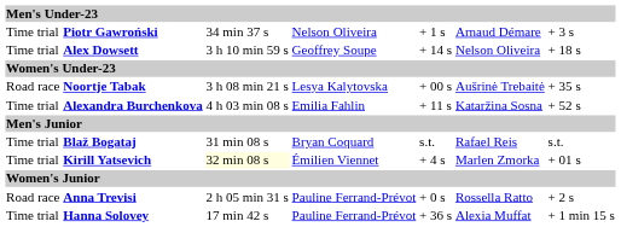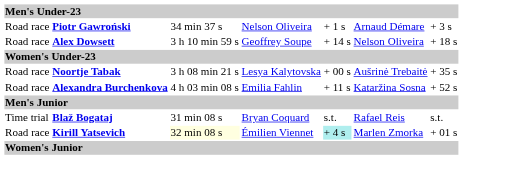 <table>
 <tr bgcolor="#cccccc">
 <td colspan=7><strong>Men's Under-23</strong></td>
 </tr>
 <tr>
-<td>Time trial</td>
+<td>Road race</td>
 <td><strong><a href='#'>Piotr Gawroński</a></strong> <br><small></small></td>
 <td>34 min 37 s</td>
 <td><a href='#'>Nelson Oliveira</a><br><small></small></td>
 <td>+ 1 s</td>
 <td><a href='#'>Arnaud Démare</a><br><small></small></td>
 <td>+ 3 s</td>
 </tr>
 <tr>
-<td>Time trial</td>
+<td>Road race</td>
 <td><strong><a href='#'>Alex Dowsett</a></strong> <br><small></small></td>
 <td>3 h 10 min 59 s</td>
 <td><a href='#'>Geoffrey Soupe</a><br><small></small></td>
 <td>+ 14 s</td>
 <td><a href='#'>Nelson Oliveira</a><br><small></small></td>
 <td>+ 18 s</td>
 </tr>
 <tr bgcolor="#cccccc">
 <td colspan=7><strong>Women's Under-23</strong></td>
 </tr>
 <tr>
 <td>Road race</td>
 <td><strong><a href='#'>Noortje Tabak</a></strong> <br><small></small></td>
 <td>3 h 08 min 21 s</td>
 <td><a href='#'>Lesya Kalytovska</a> <br><small></small></td>
 <td>+ 00 s</td>
 <td><a href='#'>Aušrinė Trebaitė</a> <br><small></small></td>
 <td>+ 35 s</td>
 </tr>
 <tr>
-<td>Time trial<br></td>
+<td>Road race</td>
 <td><strong><a href='#'>Alexandra Burchenkova</a></strong> <br><small></small></td>
 <td>4 h 03 min 08 s</td>
 <td><a href='#'>Emilia Fahlin</a> <br><small></small></td>
 <td>+ 11 s</td>
 <td><a href='#'>Kataržina Sosna</a> <br><small></small></td>
 <td>+ 52 s</td>
 </tr>
 <tr bgcolor="#cccccc">
 <td colspan=7><strong>Men's Junior</strong></td>
 </tr>
 <tr>
 <td>Time trial</td>
 <td><strong><a href='#'>Blaž Bogataj</a></strong> <br><small></small></td>
 <td>31 min 08 s</td>
 <td><a href='#'>Bryan Coquard</a><br><small></small></td>
 <td>s.t.</td>
 <td><a href='#'>Rafael Reis</a><br><small></small></td>
 <td>s.t.</td>
 </tr>
 <tr>
-<td>Time trial</td>
+<td>Road race</td>
 <td><strong><a href='#'>Kirill Yatsevich</a></strong> <br><small></small></td>
 <td style="background: lightyellow;">32 min 08 s</td>
 <td><a href='#'>Émilien Viennet</a><br><small></small></td>
-<td>+ 4 s</td>
+<td style="background: paleturquoise;">+ 4 s</td>
 <td><a href='#'>Marlen Zmorka</a><br><small></small></td>
 <td>+ 01 s</td>
 </tr>
 <tr bgcolor="#cccccc">
 <td colspan=7><strong>Women's Junior</strong></td>
 </tr>
 <tr>
-<td>Road race</td>
-<td><strong><a href='#'>Anna Trevisi</a></strong> <br><small></small></td>
-<td>2 h 05 min 31 s</td>
-<td><a href='#'>Pauline Ferrand-Prévot</a> <br><small></small></td>
-<td>+ 0 s</td>
-<td><a href='#'>Rossella Ratto</a> <br><small></small></td>
-<td>+ 2 s</td>
-</tr>
-<tr>
-<td>Time trial</td>
-<td><strong><a href='#'>Hanna Solovey</a></strong> <br><small></small></td>
-<td>17 min 42 s</td>
-<td><a href='#'>Pauline Ferrand-Prévot</a> <br><small></small></td>
-<td>+ 36 s</td>
-<td><a href='#'>Alexia Muffat</a> <br><small></small></td>
-<td>+ 1 min 15 s</td>
-</tr>
-<tr>
 </tr>
 </table>
